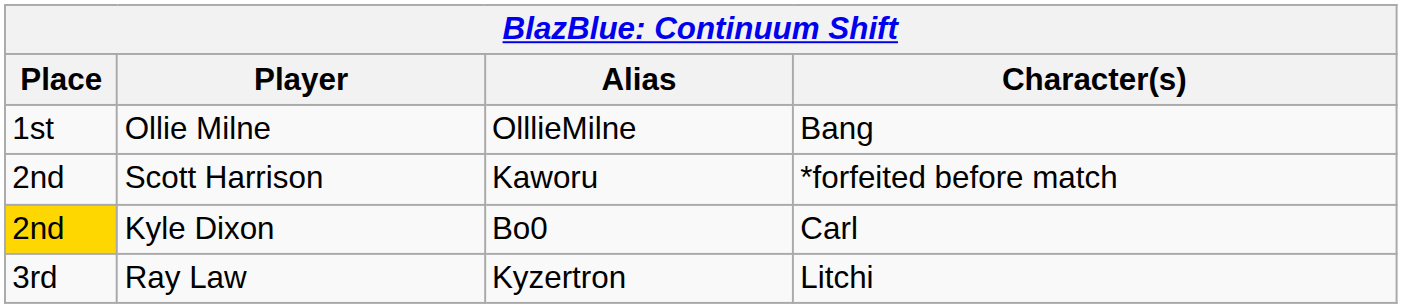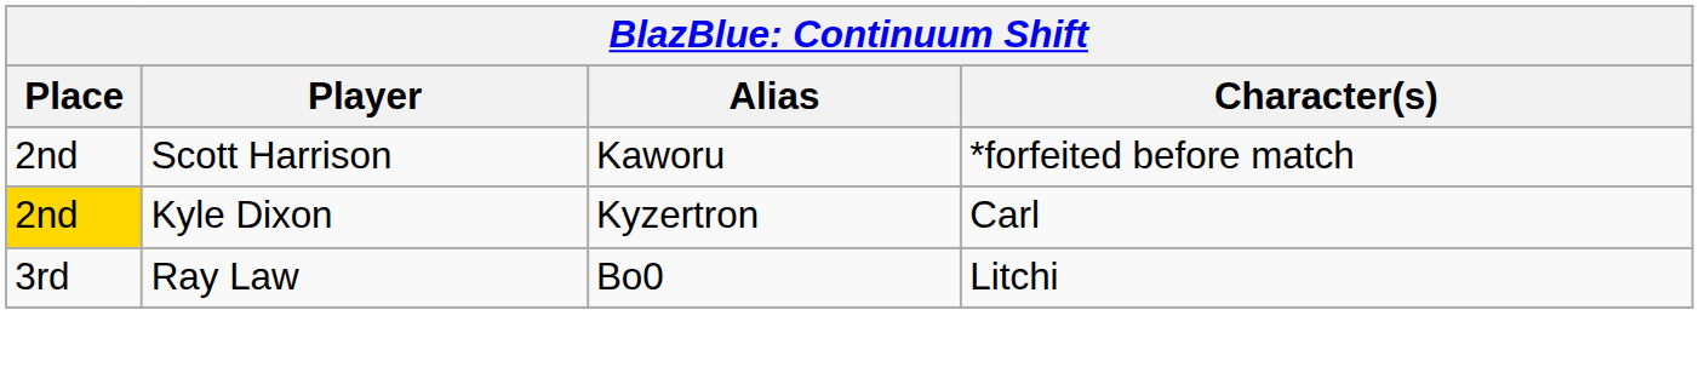 <table class="wikitable">
 <tr>
 <th colspan="4"><strong><em><a href='#'>BlazBlue: Continuum Shift</a></em></strong></th>
 </tr>
 <tr>
 <th style="width:50px;">Place</th>
 <th style="width:180px;">Player</th>
 <th style="width:150px;">Alias</th>
 <th style="width:300px;">Character(s)</th>
 </tr>
 <tr>
-<td>1st</td>
-<td> Ollie Milne</td>
-<td>OlllieMilne</td>
-<td>Bang</td>
-</tr>
-<tr>
 <td>2nd</td>
 <td> Scott Harrison</td>
 <td>Kaworu</td>
 <td>*forfeited before match</td>
 </tr>
 <tr>
 <td style="background: gold;">2nd</td>
 <td> Kyle Dixon</td>
-<td>Bo0</td>
+<td>Kyzertron</td>
 <td>Carl</td>
 </tr>
 <tr>
 <td>3rd</td>
 <td> Ray Law</td>
-<td>Kyzertron</td>
+<td>Bo0</td>
 <td>Litchi</td>
 </tr>
 </table>
